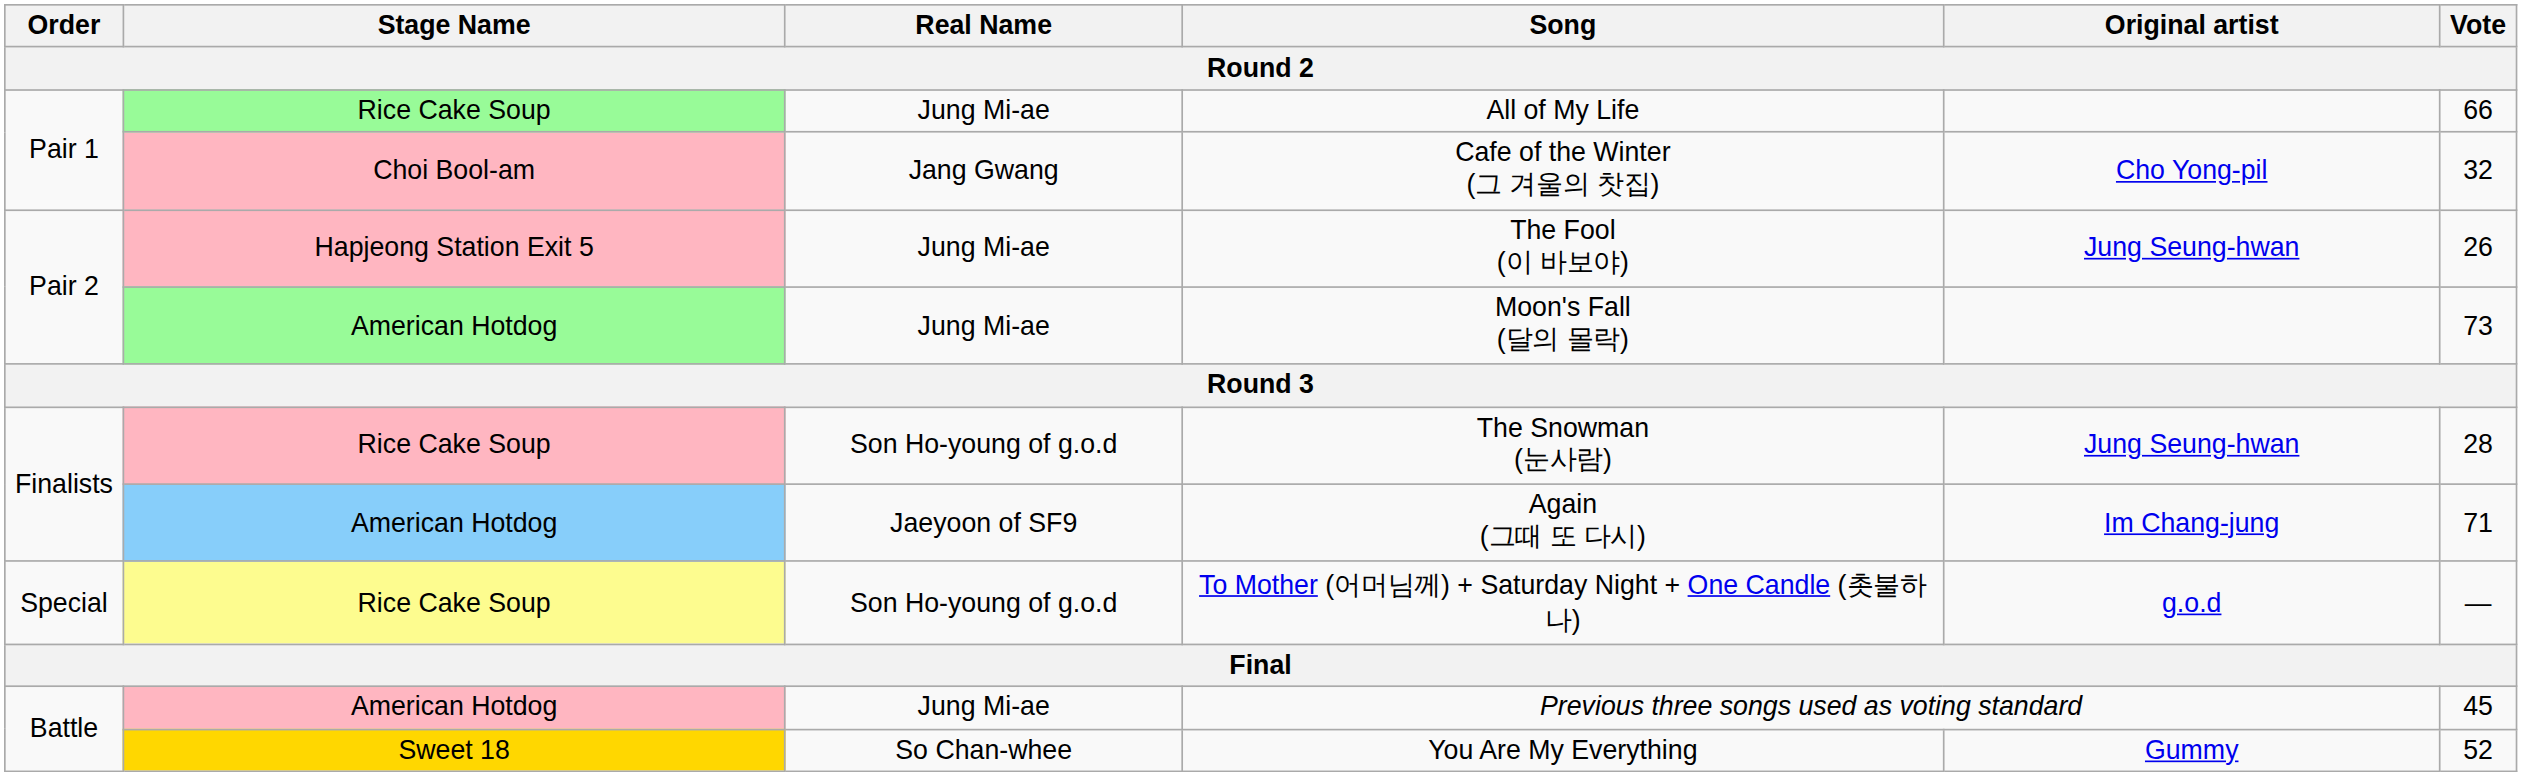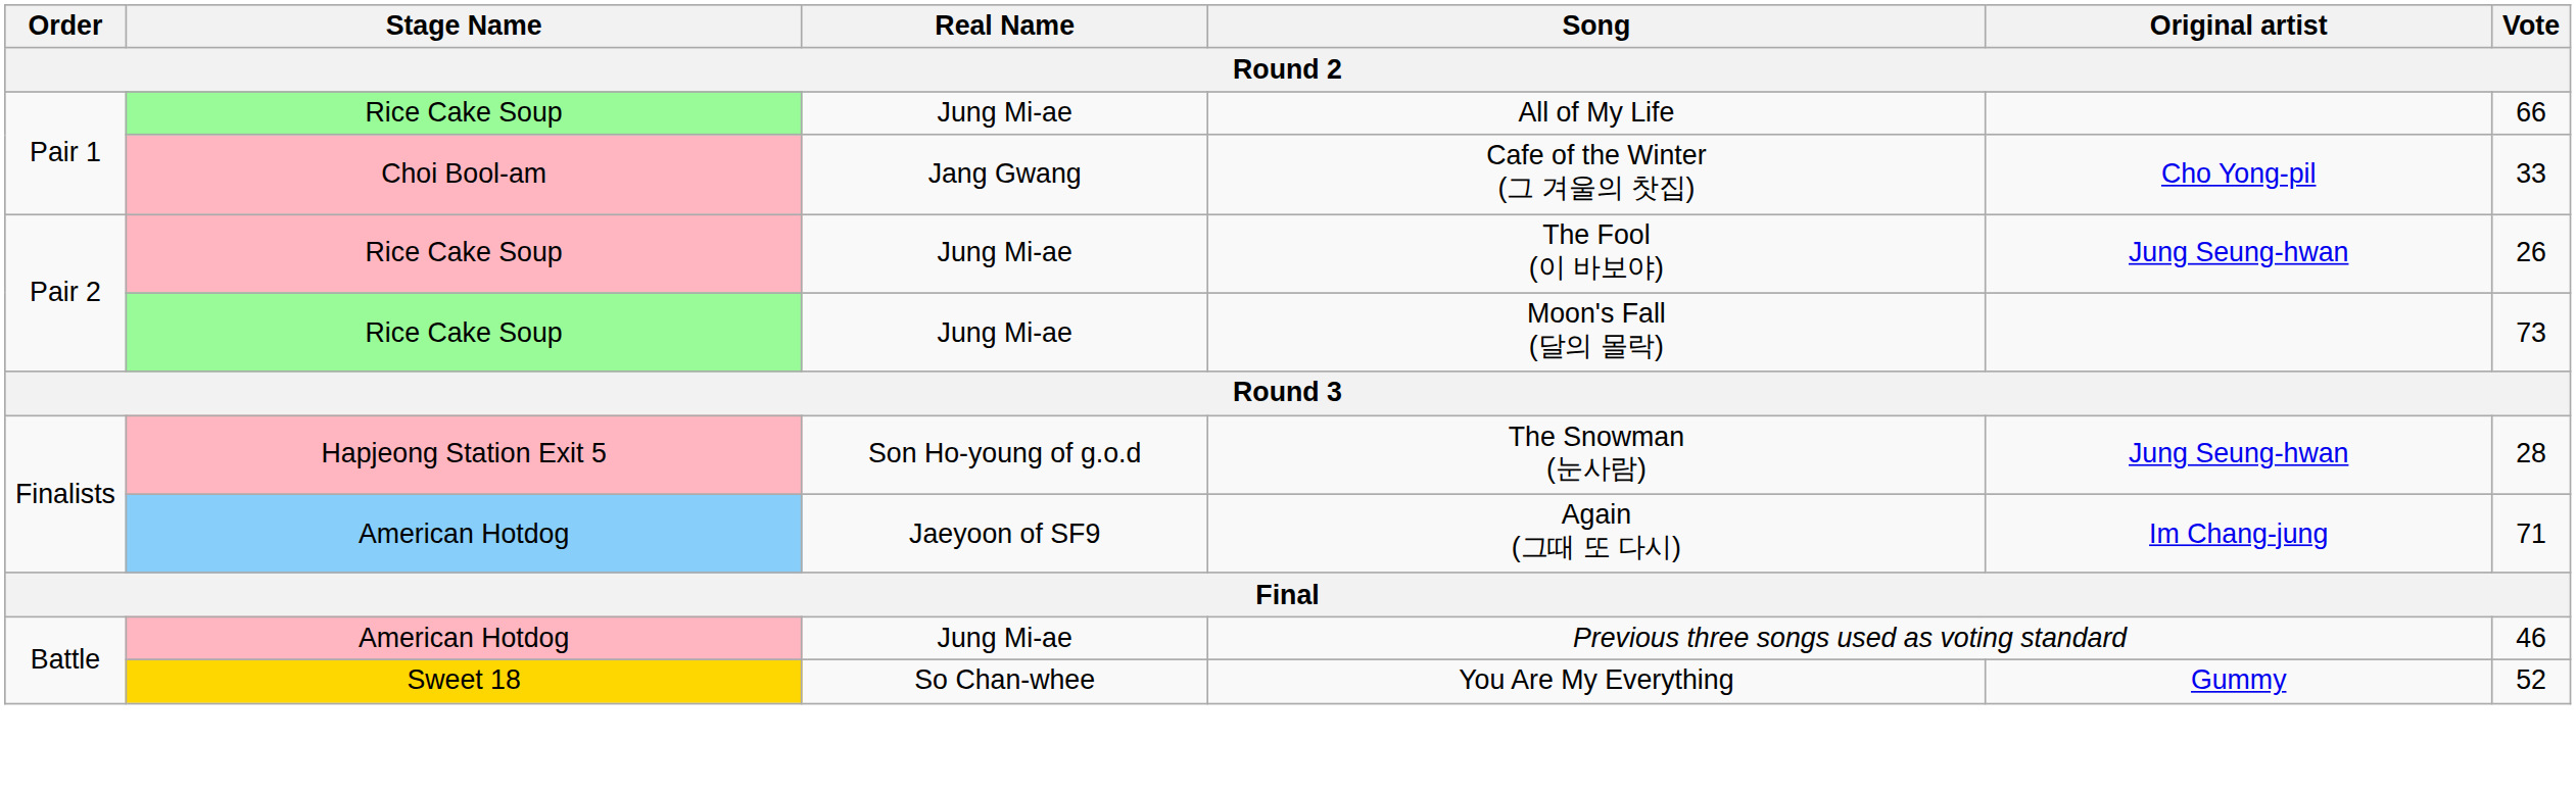 <table class="wikitable" style="text-align:center; width:95%;">
 <tr>
 <th style="width:1%;">Order</th>
 <th style="width:20%;">Stage Name</th>
 <th style="width:12%;">Real Name</th>
 <th style="width:23%;">Song</th>
 <th style="width:15%;">Original artist</th>
 <th style="width:1%;">Vote</th>
 </tr>
 <tr>
 <th colspan=6>Round 2</th>
 </tr>
 <tr>
 <td rowspan=2>Pair 1</td>
 <td bgcolor="palegreen">Rice Cake Soup</td>
 <td>Jung Mi-ae</td>
 <td>All of My Life</td>
 <td></td>
 <td>66</td>
 </tr>
 <tr>
 <td bgcolor="lightpink">Choi Bool-am</td>
 <td>Jang Gwang</td>
 <td>Cafe of the Winter<br>(그 겨울의 찻집)</td>
 <td><a href='#'>Cho Yong-pil</a></td>
-<td>32</td>
+<td>33</td>
 </tr>
 <tr>
 <td rowspan=2>Pair 2</td>
-<td bgcolor="lightpink">Hapjeong Station Exit 5</td>
+<td bgcolor="lightpink">Rice Cake Soup</td>
 <td>Jung Mi-ae</td>
 <td>The Fool<br>(이 바보야)</td>
 <td><a href='#'>Jung Seung-hwan</a></td>
 <td>26</td>
 </tr>
 <tr>
-<td bgcolor="palegreen">American Hotdog</td>
+<td bgcolor="palegreen">Rice Cake Soup</td>
 <td>Jung Mi-ae</td>
 <td>Moon's Fall<br>(달의 몰락)</td>
 <td></td>
 <td>73</td>
 </tr>
 <tr>
 <th colspan=6>Round 3</th>
 </tr>
 <tr>
 <td rowspan=2>Finalists</td>
-<td bgcolor="lightpink">Rice Cake Soup</td>
+<td bgcolor="lightpink">Hapjeong Station Exit 5</td>
 <td>Son Ho-young of g.o.d</td>
 <td>The Snowman<br>(눈사람)</td>
 <td><a href='#'>Jung Seung-hwan</a></td>
 <td>28</td>
 </tr>
 <tr>
 <td bgcolor="lightskyblue">American Hotdog</td>
 <td>Jaeyoon of SF9</td>
 <td>Again<br>(그때 또 다시)</td>
 <td><a href='#'>Im Chang-jung</a></td>
 <td>71</td>
 </tr>
 <tr>
-<td>Special</td>
-<td bgcolor="#FDFC8F">Rice Cake Soup</td>
-<td>Son Ho-young of g.o.d</td>
-<td><a href='#'>To Mother</a> (어머님께) + Saturday Night + <a href='#'>One Candle</a> (촛불하나)</td>
-<td><a href='#'>g.o.d</a></td>
-<td>—</td>
-</tr>
-<tr>
 <th colspan=6>Final</th>
 </tr>
 <tr>
 <td rowspan=2>Battle</td>
 <td bgcolor="lightpink">American Hotdog</td>
 <td>Jung Mi-ae</td>
 <td colspan=2><em>Previous three songs used as voting standard</em></td>
-<td>45</td>
+<td>46</td>
 </tr>
 <tr>
 <td bgcolor="gold">Sweet 18</td>
 <td>So Chan-whee</td>
 <td>You Are My Everything</td>
 <td><a href='#'>Gummy</a></td>
 <td>52</td>
 </tr>
 </table>
